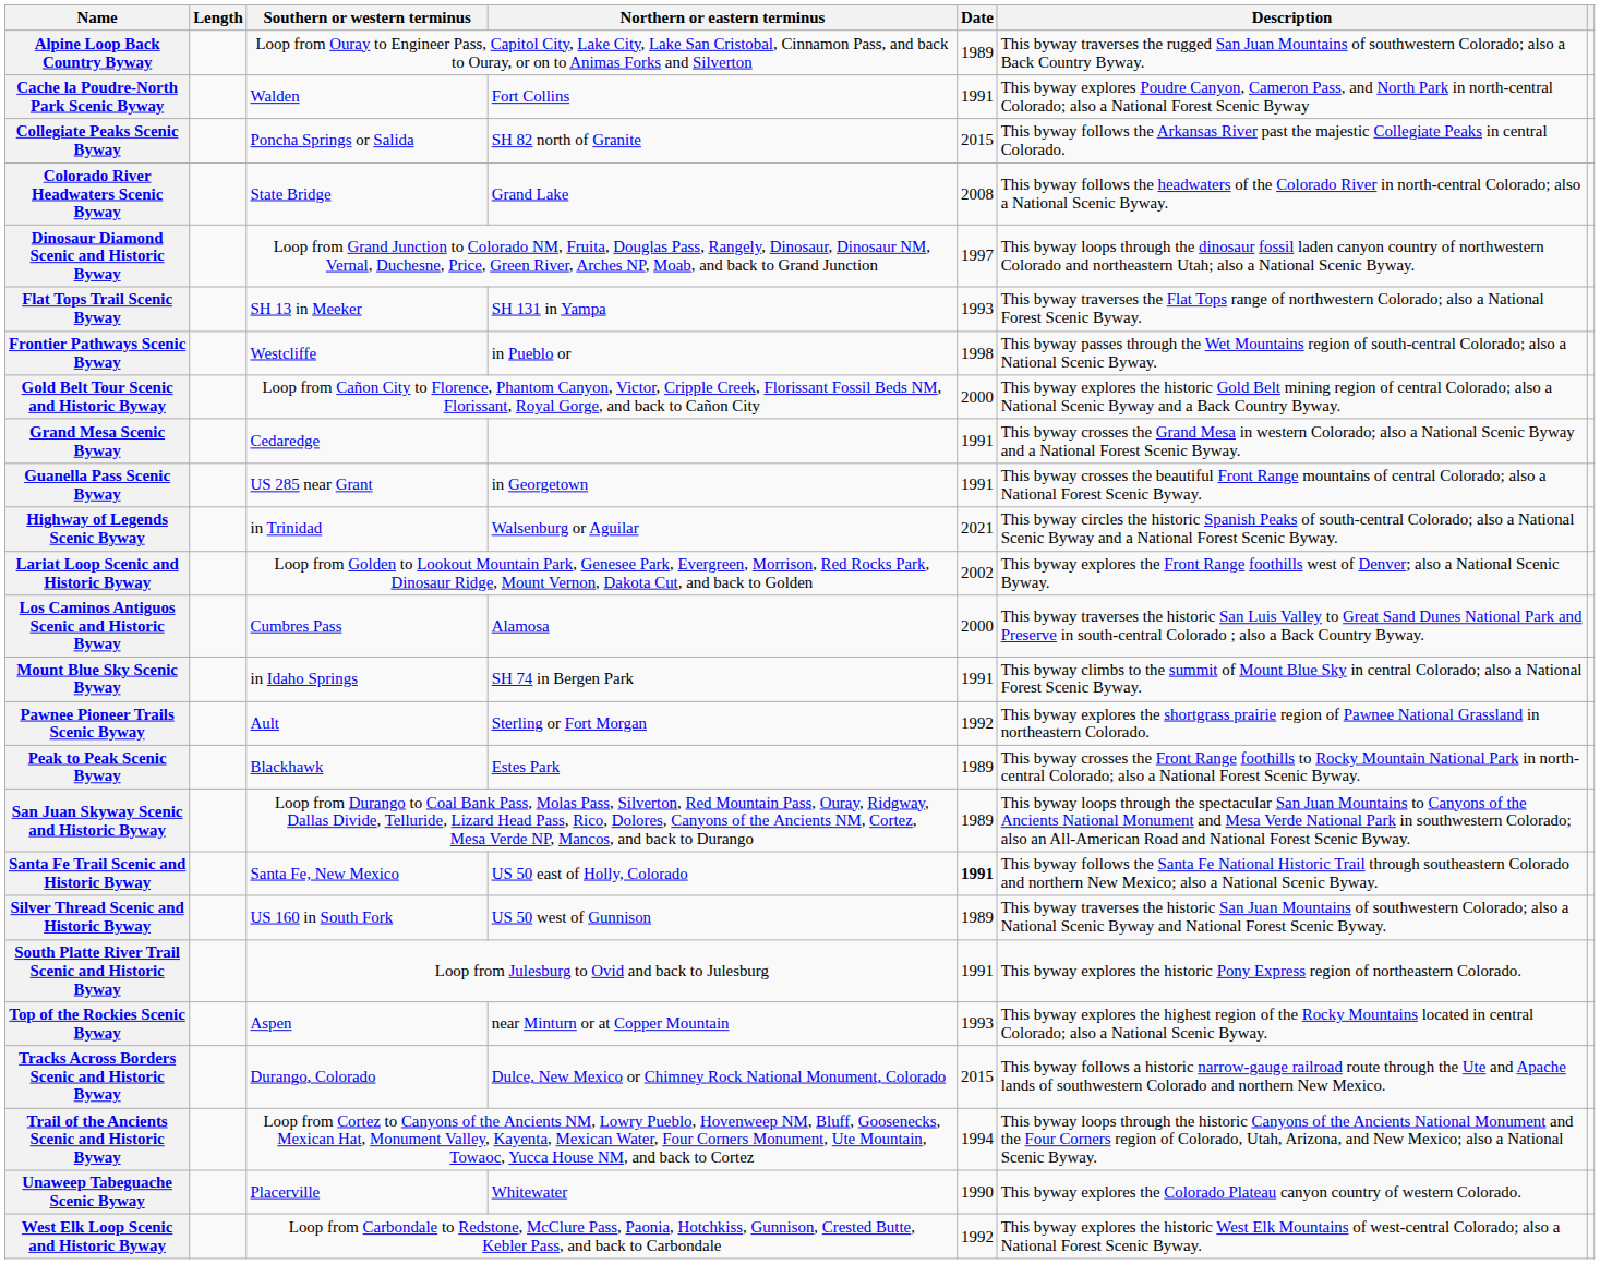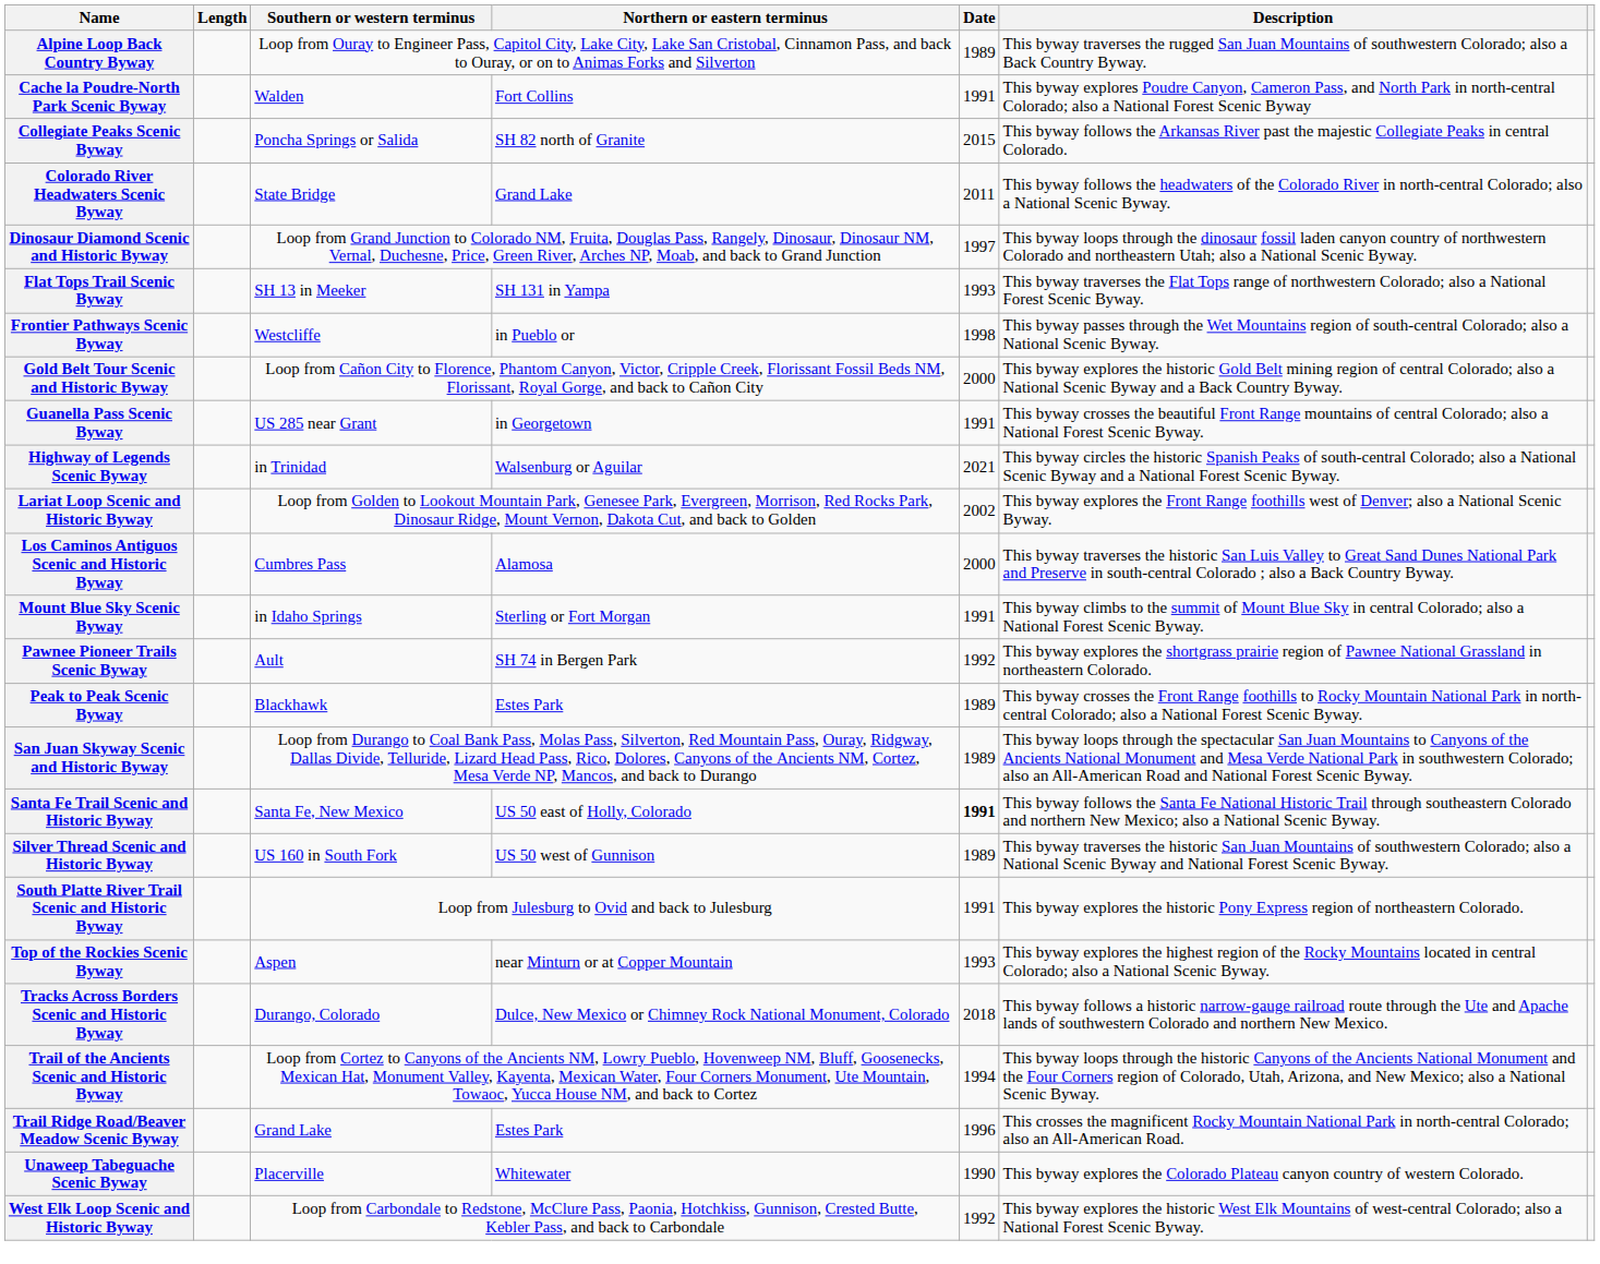 <table class="wikitable sortable plainrowheaders">
 <tr>
 <th scope=col>Name</th>
 <th scope=col>Length<br></th>
 <th scope=col class=unsortable>Southern or western terminus</th>
 <th scope=col class=unsortable>Northern or eastern terminus</th>
 <th scope=col>Date</th>
 <th scope=col>Description</th>
 <th scope=col class=unsortable></th>
 </tr>
 <tr>
 <th scope=row><a href='#'>Alpine Loop Back Country Byway</a></th>
 <td></td>
 <td colspan=2 align=center>Loop from <a href='#'>Ouray</a> to Engineer Pass, <a href='#'>Capitol City</a>, <a href='#'>Lake City</a>, <a href='#'>Lake San Cristobal</a>, Cinnamon Pass, and back to Ouray, or on to <a href='#'>Animas Forks</a> and <a href='#'>Silverton</a></td>
 <td>1989</td>
 <td>This byway traverses the rugged <a href='#'>San Juan Mountains</a> of southwestern Colorado; also a  Back Country Byway.</td>
 <td></td>
 </tr>
 <tr>
 <th scope=row><a href='#'>Cache la Poudre-North Park Scenic Byway</a></th>
 <td></td>
 <td><a href='#'>Walden</a></td>
 <td><a href='#'>Fort Collins</a></td>
 <td>1991</td>
 <td>This byway explores <a href='#'>Poudre Canyon</a>, <a href='#'>Cameron Pass</a>, and <a href='#'>North Park</a> in north-central Colorado; also a National Forest Scenic Byway</td>
 <td></td>
 </tr>
 <tr>
 <th scope=row><a href='#'>Collegiate Peaks Scenic Byway</a></th>
 <td></td>
 <td><a href='#'>Poncha Springs</a> or <a href='#'>Salida</a></td>
 <td><a href='#'>SH 82</a> north of <a href='#'>Granite</a></td>
 <td>2015</td>
 <td>This byway follows the <a href='#'>Arkansas River</a> past the majestic <a href='#'>Collegiate Peaks</a> in central Colorado.</td>
 <td></td>
 </tr>
 <tr>
 <th scope=row><a href='#'>Colorado River Headwaters Scenic Byway</a></th>
 <td></td>
 <td><a href='#'>State Bridge</a></td>
 <td><a href='#'>Grand Lake</a></td>
-<td>2008</td>
+<td>2011</td>
 <td>This byway follows the <a href='#'>headwaters</a> of the <a href='#'>Colorado River</a> in north-central Colorado; also a National Scenic Byway.</td>
 <td></td>
 </tr>
 <tr>
 <th scope=row><a href='#'>Dinosaur Diamond Scenic and Historic Byway</a></th>
 <td></td>
 <td colspan=2 align=center>Loop from <a href='#'>Grand Junction</a> to <a href='#'>Colorado NM</a>, <a href='#'>Fruita</a>, <a href='#'>Douglas Pass</a>, <a href='#'>Rangely</a>, <a href='#'>Dinosaur</a>, <a href='#'>Dinosaur NM</a>, <a href='#'>Vernal</a>, <a href='#'>Duchesne</a>, <a href='#'>Price</a>, <a href='#'>Green River</a>, <a href='#'>Arches NP</a>, <a href='#'>Moab</a>, and back to Grand Junction</td>
 <td>1997</td>
 <td>This byway loops through the <a href='#'>dinosaur</a> <a href='#'>fossil</a> laden canyon country of northwestern Colorado and northeastern Utah; also a National Scenic Byway.</td>
 <td></td>
 </tr>
 <tr>
 <th scope=row><a href='#'>Flat Tops Trail Scenic Byway</a></th>
 <td></td>
 <td><a href='#'>SH 13</a> in <a href='#'>Meeker</a></td>
 <td><a href='#'>SH 131</a> in <a href='#'>Yampa</a></td>
 <td>1993</td>
 <td>This byway traverses the <a href='#'>Flat Tops</a> range of northwestern Colorado; also a National Forest Scenic Byway.</td>
 <td></td>
 </tr>
 <tr>
 <th scope=row><a href='#'>Frontier Pathways Scenic Byway</a></th>
 <td></td>
 <td><a href='#'>Westcliffe</a></td>
 <td> in <a href='#'>Pueblo</a> or </td>
 <td>1998</td>
 <td>This byway passes through the <a href='#'>Wet Mountains</a> region of south-central Colorado; also a National Scenic Byway.</td>
 <td></td>
 </tr>
 <tr>
 <th scope=row><a href='#'>Gold Belt Tour Scenic and Historic Byway</a></th>
 <td></td>
 <td colspan=2 align=center>Loop from <a href='#'>Cañon City</a> to <a href='#'>Florence</a>, <a href='#'>Phantom Canyon</a>, <a href='#'>Victor</a>, <a href='#'>Cripple Creek</a>, <a href='#'>Florissant Fossil Beds NM</a>, <a href='#'>Florissant</a>,  <a href='#'>Royal Gorge</a>, and back to Cañon City</td>
 <td>2000</td>
 <td>This byway explores the historic <a href='#'>Gold Belt</a> mining region of central Colorado; also a National Scenic Byway and a Back Country Byway.</td>
-<td></td>
-</tr>
-<tr>
-<th scope=row><a href='#'>Grand Mesa Scenic Byway</a></th>
-<td></td>
-<td><a href='#'>Cedaredge</a></td>
-<td></td>
-<td>1991</td>
-<td>This byway crosses the <a href='#'>Grand Mesa</a> in western Colorado; also a National Scenic Byway and a National Forest Scenic Byway.</td>
 <td></td>
 </tr>
 <tr>
 <th scope=row><a href='#'>Guanella Pass Scenic Byway</a></th>
 <td></td>
 <td><a href='#'>US 285</a> near <a href='#'>Grant</a></td>
 <td> in <a href='#'>Georgetown</a></td>
 <td>1991</td>
 <td>This byway crosses the beautiful <a href='#'>Front Range</a> mountains of central Colorado; also a National Forest Scenic Byway.</td>
 <td></td>
 </tr>
 <tr>
 <th scope=row><a href='#'>Highway of Legends Scenic Byway</a></th>
 <td></td>
 <td> in <a href='#'>Trinidad</a></td>
 <td><a href='#'>Walsenburg</a> or <a href='#'>Aguilar</a></td>
 <td>2021</td>
 <td>This byway circles the historic <a href='#'>Spanish Peaks</a> of south-central Colorado; also a National Scenic Byway and a National Forest Scenic Byway.</td>
 <td></td>
 </tr>
 <tr>
 <th scope=row><a href='#'>Lariat Loop Scenic and Historic Byway</a></th>
 <td></td>
 <td colspan=2 align=center>Loop from <a href='#'>Golden</a> to <a href='#'>Lookout Mountain Park</a>, <a href='#'>Genesee Park</a>, <a href='#'>Evergreen</a>, <a href='#'>Morrison</a>, <a href='#'>Red Rocks Park</a>, <a href='#'>Dinosaur Ridge</a>, <a href='#'>Mount Vernon</a>, <a href='#'>Dakota Cut</a>, and back to Golden</td>
 <td>2002</td>
 <td>This byway explores the <a href='#'>Front Range</a> <a href='#'>foothills</a> west of <a href='#'>Denver</a>; also a National Scenic Byway.</td>
 <td></td>
 </tr>
 <tr>
 <th scope=row><a href='#'>Los Caminos Antiguos Scenic and Historic Byway</a></th>
 <td></td>
 <td><a href='#'>Cumbres Pass</a></td>
 <td><a href='#'>Alamosa</a></td>
 <td>2000</td>
 <td>This byway traverses the historic <a href='#'>San Luis Valley</a> to <a href='#'>Great Sand Dunes National Park and Preserve</a> in south-central Colorado ; also a Back Country Byway.</td>
 <td></td>
 </tr>
 <tr>
 <th scope=row><a href='#'>Mount Blue Sky Scenic Byway</a></th>
 <td></td>
 <td> in <a href='#'>Idaho Springs</a></td>
-<td><a href='#'>SH 74</a> in Bergen Park</td>
+<td><a href='#'>Sterling</a> or <a href='#'>Fort Morgan</a></td>
 <td>1991</td>
 <td>This byway climbs to the  <a href='#'>summit</a> of <a href='#'>Mount Blue Sky</a> in central Colorado; also a National Forest Scenic Byway.</td>
 <td></td>
 </tr>
 <tr>
 <th scope=row><a href='#'>Pawnee Pioneer Trails Scenic Byway</a></th>
 <td></td>
 <td><a href='#'>Ault</a></td>
-<td><a href='#'>Sterling</a> or <a href='#'>Fort Morgan</a></td>
+<td><a href='#'>SH 74</a> in Bergen Park</td>
 <td>1992</td>
 <td>This byway explores the <a href='#'>shortgrass prairie</a> region of <a href='#'>Pawnee National Grassland</a> in northeastern Colorado.</td>
 <td></td>
 </tr>
 <tr>
 <th scope=row><a href='#'>Peak to Peak Scenic Byway</a></th>
 <td></td>
 <td><a href='#'>Blackhawk</a></td>
 <td><a href='#'>Estes Park</a></td>
 <td>1989</td>
 <td>This byway crosses the <a href='#'>Front Range</a> <a href='#'>foothills</a> to <a href='#'>Rocky Mountain National Park</a> in north-central Colorado; also a National Forest Scenic Byway.</td>
 <td></td>
 </tr>
 <tr>
 <th scope=row><a href='#'>San Juan Skyway Scenic and Historic Byway</a></th>
 <td></td>
 <td colspan=2 align=center>Loop from <a href='#'>Durango</a> to <a href='#'>Coal Bank Pass</a>, <a href='#'>Molas Pass</a>, <a href='#'>Silverton</a>, <a href='#'>Red Mountain Pass</a>, <a href='#'>Ouray</a>, <a href='#'>Ridgway</a>, <a href='#'>Dallas Divide</a>, <a href='#'>Telluride</a>, <a href='#'>Lizard Head Pass</a>, <a href='#'>Rico</a>, <a href='#'>Dolores</a>, <a href='#'>Canyons of the Ancients NM</a>, <a href='#'>Cortez</a>, <a href='#'>Mesa Verde NP</a>, <a href='#'>Mancos</a>, and back to Durango</td>
 <td>1989</td>
 <td>This byway loops through the spectacular <a href='#'>San Juan Mountains</a> to <a href='#'>Canyons of the Ancients National Monument</a> and <a href='#'>Mesa Verde National Park</a> in southwestern Colorado; also an All-American Road and National Forest Scenic Byway.</td>
 <td></td>
 </tr>
 <tr>
 <th scope=row><a href='#'>Santa Fe Trail Scenic and Historic Byway</a></th>
 <td></td>
 <td><a href='#'>Santa Fe, New Mexico</a></td>
 <td><a href='#'>US 50</a> east of <a href='#'>Holly, Colorado</a></td>
 <td><strong>1991</strong></td>
 <td>This byway follows the <a href='#'>Santa Fe National Historic Trail</a> through southeastern Colorado and northern New Mexico; also a National Scenic Byway.</td>
 <td></td>
 </tr>
 <tr>
 <th scope=row><a href='#'>Silver Thread Scenic and Historic Byway</a></th>
 <td></td>
 <td><a href='#'>US 160</a> in <a href='#'>South Fork</a></td>
 <td><a href='#'>US 50</a> west of <a href='#'>Gunnison</a></td>
 <td>1989</td>
 <td>This byway traverses the historic <a href='#'>San Juan Mountains</a> of southwestern Colorado; also a National Scenic Byway and National Forest Scenic Byway.</td>
 <td></td>
 </tr>
 <tr>
 <th scope=row><a href='#'>South Platte River Trail Scenic and Historic Byway</a></th>
 <td></td>
 <td colspan=2 align=center>Loop from <a href='#'>Julesburg</a> to <a href='#'>Ovid</a> and back to Julesburg</td>
 <td>1991</td>
 <td>This byway explores the historic <a href='#'>Pony Express</a> region of northeastern Colorado.</td>
 <td></td>
 </tr>
 <tr>
 <th scope=row><a href='#'>Top of the Rockies Scenic Byway</a></th>
 <td></td>
 <td><a href='#'>Aspen</a></td>
 <td> near <a href='#'>Minturn</a> or  at <a href='#'>Copper Mountain</a></td>
 <td>1993</td>
 <td>This byway explores the highest region of the <a href='#'>Rocky Mountains</a> located in central Colorado; also a National Scenic Byway.</td>
 <td></td>
 </tr>
 <tr>
 <th scope=row><a href='#'>Tracks Across Borders Scenic and Historic Byway</a></th>
 <td></td>
 <td><a href='#'>Durango, Colorado</a></td>
 <td><a href='#'>Dulce, New Mexico</a> or <a href='#'>Chimney Rock National Monument, Colorado</a></td>
-<td>2015</td>
+<td>2018</td>
 <td>This byway follows a historic <a href='#'>narrow-gauge railroad</a> route through the <a href='#'>Ute</a> and <a href='#'>Apache</a> lands of southwestern Colorado and northern New Mexico.</td>
 <td></td>
 </tr>
 <tr>
 <th scope=row><a href='#'>Trail of the Ancients Scenic and Historic Byway</a></th>
 <td></td>
 <td colspan=2 align=center>Loop from <a href='#'>Cortez</a> to <a href='#'>Canyons of the Ancients NM</a>, <a href='#'>Lowry Pueblo</a>, <a href='#'>Hovenweep NM</a>, <a href='#'>Bluff</a>, <a href='#'>Goosenecks</a>, <a href='#'>Mexican Hat</a>, <a href='#'>Monument Valley</a>, <a href='#'>Kayenta</a>, <a href='#'>Mexican Water</a>, <a href='#'>Four Corners Monument</a>, <a href='#'>Ute Mountain</a>, <a href='#'>Towaoc</a>, <a href='#'>Yucca House NM</a>, and back to Cortez</td>
 <td>1994</td>
 <td>This byway loops through the historic <a href='#'>Canyons of the Ancients National Monument</a> and the <a href='#'>Four Corners</a> region of Colorado, Utah, Arizona, and New Mexico; also a National Scenic Byway.</td>
+<td></td>
+</tr>
+<tr>
+<th scope=row><a href='#'>Trail Ridge Road/Beaver Meadow Scenic Byway</a></th>
+<td></td>
+<td><a href='#'>Grand Lake</a></td>
+<td><a href='#'>Estes Park</a></td>
+<td>1996</td>
+<td>This crosses the magnificent <a href='#'>Rocky Mountain National Park</a> in north-central Colorado; also an All-American Road.</td>
 <td></td>
 </tr>
 <tr>
 <th scope=row><a href='#'>Unaweep Tabeguache Scenic Byway</a></th>
 <td></td>
 <td><a href='#'>Placerville</a></td>
 <td><a href='#'>Whitewater</a></td>
 <td>1990</td>
 <td>This byway explores the <a href='#'>Colorado Plateau</a> canyon country of western Colorado.</td>
 <td></td>
 </tr>
 <tr>
 <th scope=row><a href='#'>West Elk Loop Scenic and Historic Byway</a></th>
 <td></td>
 <td colspan=2 align=center>Loop from <a href='#'>Carbondale</a> to <a href='#'>Redstone</a>, <a href='#'>McClure Pass</a>, <a href='#'>Paonia</a>, <a href='#'>Hotchkiss</a>, <a href='#'>Gunnison</a>, <a href='#'>Crested Butte</a>, <a href='#'>Kebler Pass</a>, and back to Carbondale</td>
 <td>1992</td>
 <td>This byway explores the historic <a href='#'>West Elk Mountains</a> of west-central Colorado; also a National Forest Scenic Byway.</td>
 <td></td>
 </tr>
 </table>
